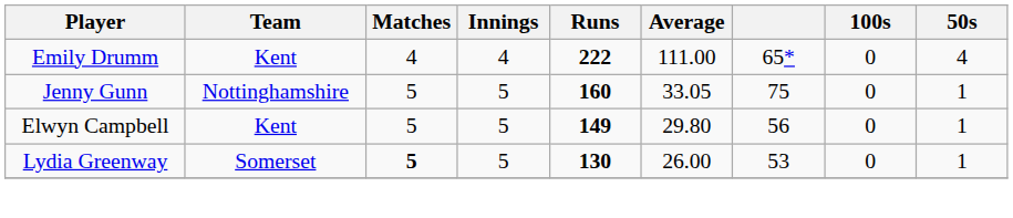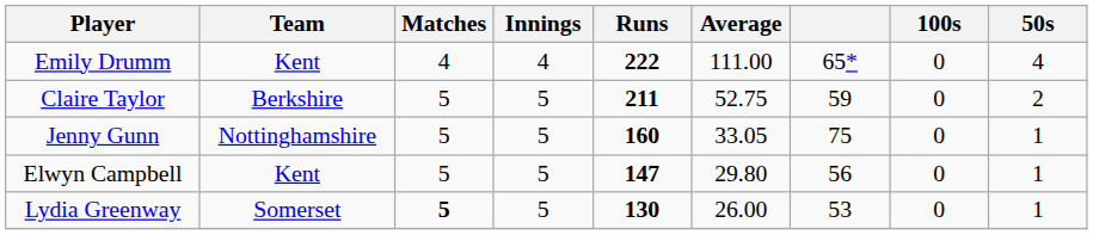 <table class="wikitable" style="text-align:center;">
 <tr>
 <th width=125>Player</th>
 <th width=125>Team</th>
 <th width=60>Matches</th>
 <th width=60>Innings</th>
 <th width=60>Runs</th>
 <th width=60>Average</th>
 <th width=60></th>
 <th width=60>100s</th>
 <th width=60>50s</th>
 </tr>
 <tr>
 <td><a href='#'>Emily Drumm</a></td>
 <td><a href='#'>Kent</a></td>
 <td>4</td>
 <td>4</td>
 <td><strong>222</strong></td>
 <td>111.00</td>
 <td>65<a href='#'>*</a></td>
 <td>0</td>
 <td>4</td>
 </tr>
 <tr>
+<td><a href='#'>Claire Taylor</a></td>
+<td><a href='#'>Berkshire</a></td>
+<td>5</td>
+<td>5</td>
+<td><strong>211</strong></td>
+<td>52.75</td>
+<td>59</td>
+<td>0</td>
+<td>2</td>
+</tr>
+<tr>
 <td><a href='#'>Jenny Gunn</a></td>
 <td><a href='#'>Nottinghamshire</a></td>
 <td>5</td>
 <td>5</td>
 <td><strong>160</strong></td>
 <td>33.05</td>
 <td>75</td>
 <td>0</td>
 <td>1</td>
 </tr>
 <tr>
 <td>Elwyn Campbell</td>
 <td><a href='#'>Kent</a></td>
 <td>5</td>
 <td>5</td>
-<td><strong>149</strong></td>
+<td><strong>147</strong></td>
 <td>29.80</td>
 <td>56</td>
 <td>0</td>
 <td>1</td>
 </tr>
 <tr>
 <td><a href='#'>Lydia Greenway</a></td>
 <td><a href='#'>Somerset</a></td>
 <td><strong>5</strong></td>
 <td>5</td>
 <td><strong>130</strong></td>
 <td>26.00</td>
 <td>53</td>
 <td>0</td>
 <td>1</td>
 </tr>
 <tr>
 </tr>
 </table>
